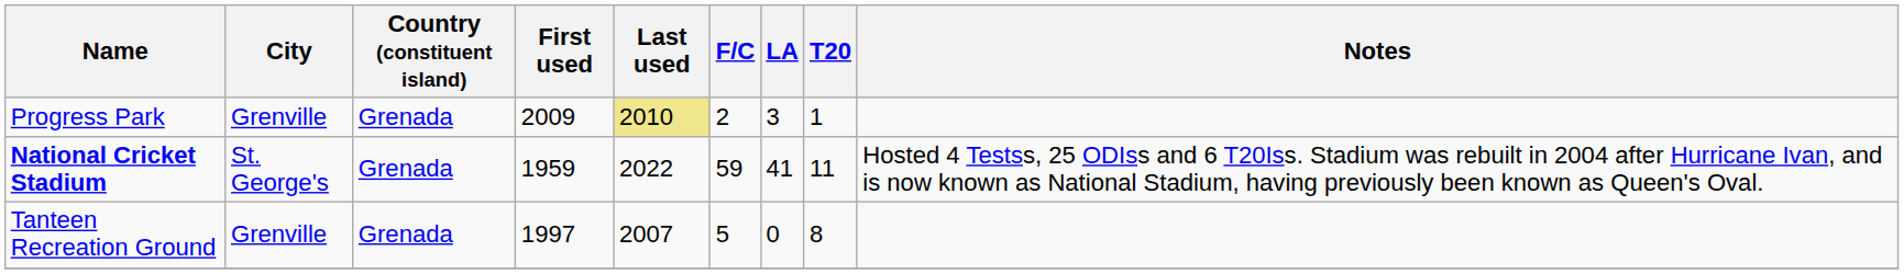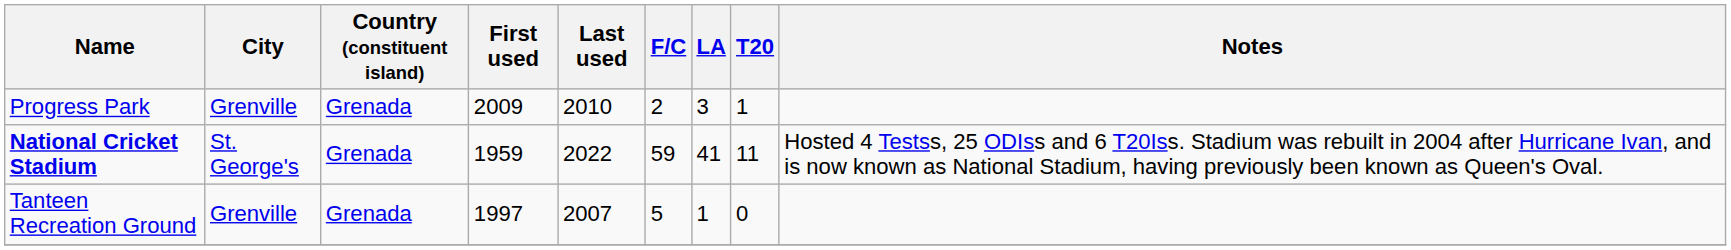 <table class ="wikitable sortable">
 <tr>
 <th>Name</th>
 <th>City</th>
 <th>Country<br><small>(constituent island)</small></th>
 <th>First used</th>
 <th>Last used</th>
 <th><a href='#'>F/C</a></th>
 <th><a href='#'>LA</a></th>
 <th><a href='#'>T20</a></th>
 <th>Notes</th>
 </tr>
 <tr>
 <td><a href='#'>Progress Park</a></td>
 <td><a href='#'>Grenville</a></td>
 <td><a href='#'>Grenada</a></td>
 <td>2009</td>
-<td style="background: khaki;">2010</td>
+<td>2010</td>
 <td>2</td>
 <td>3</td>
 <td>1</td>
 <td></td>
 </tr>
 <tr>
 <td><strong><a href='#'>National Cricket Stadium</a></strong></td>
 <td><a href='#'>St. George's</a></td>
 <td><a href='#'>Grenada</a></td>
 <td>1959</td>
 <td>2022</td>
 <td>59</td>
 <td>41</td>
 <td>11</td>
 <td>Hosted 4 <a href='#'>Tests</a>s, 25 <a href='#'>ODIs</a>s and 6 <a href='#'>T20Is</a>s. Stadium was rebuilt in 2004 after <a href='#'>Hurricane Ivan</a>, and is now known as National Stadium, having previously been known as Queen's Oval.</td>
 </tr>
 <tr>
 <td><a href='#'>Tanteen Recreation Ground</a></td>
 <td><a href='#'>Grenville</a></td>
 <td><a href='#'>Grenada</a></td>
 <td>1997</td>
 <td>2007</td>
 <td>5</td>
+<td>1</td>
 <td>0</td>
-<td>8</td>
 <td></td>
 </tr>
 <tr>
 </tr>
 </table>
